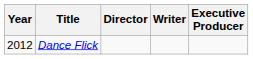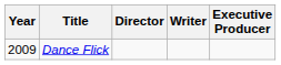 <table class="wikitable">
 <tr>
 <th>Year</th>
 <th>Title</th>
 <th>Director</th>
 <th>Writer</th>
 <th>Executive<br>Producer</th>
 </tr>
 <tr>
-<td>2012</td>
+<td>2009</td>
 <td><em><a href='#'>Dance Flick</a></em></td>
 <td></td>
 <td></td>
 <td></td>
 </tr>
 </table>
